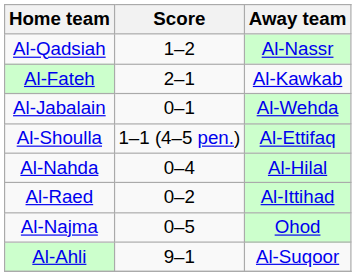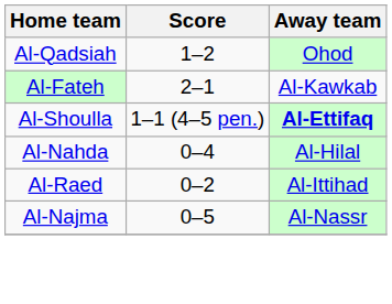 <table class="wikitable" style="text-align: center">
 <tr>
 <th>Home team</th>
 <th>Score</th>
 <th>Away team</th>
 </tr>
 <tr>
 <td><a href='#'>Al-Qadsiah</a></td>
 <td>1–2</td>
-<td bgcolor="ccffcc"><a href='#'>Al-Nassr</a></td>
+<td bgcolor="ccffcc"><a href='#'>Ohod</a></td>
 </tr>
 <tr>
 <td bgcolor="ccffcc"><a href='#'>Al-Fateh</a></td>
 <td>2–1</td>
 <td><a href='#'>Al-Kawkab</a></td>
 </tr>
 <tr>
-<td><a href='#'>Al-Jabalain</a></td>
-<td>0–1</td>
-<td bgcolor="ccffcc"><a href='#'>Al-Wehda</a></td>
-</tr>
-<tr>
 <td><a href='#'>Al-Shoulla</a></td>
 <td>1–1 (4–5 <a href='#'>pen.</a>)</td>
-<td bgcolor="ccffcc"><a href='#'>Al-Ettifaq</a></td>
+<td bgcolor="ccffcc"><strong><a href='#'>Al-Ettifaq</a></strong></td>
 </tr>
 <tr>
 <td><a href='#'>Al-Nahda</a></td>
 <td>0–4</td>
 <td bgcolor="ccffcc"><a href='#'>Al-Hilal</a></td>
 </tr>
 <tr>
 <td><a href='#'>Al-Raed</a></td>
 <td>0–2</td>
 <td bgcolor="ccffcc"><a href='#'>Al-Ittihad</a></td>
 </tr>
 <tr>
 <td><a href='#'>Al-Najma</a></td>
 <td>0–5</td>
-<td bgcolor="ccffcc"><a href='#'>Ohod</a></td>
-</tr>
-<tr>
-<td bgcolor="ccffcc"><a href='#'>Al-Ahli</a></td>
-<td>9–1</td>
-<td><a href='#'>Al-Suqoor</a></td>
+<td bgcolor="ccffcc"><a href='#'>Al-Nassr</a></td>
 </tr>
 <tr>
 </tr>
 </table>
